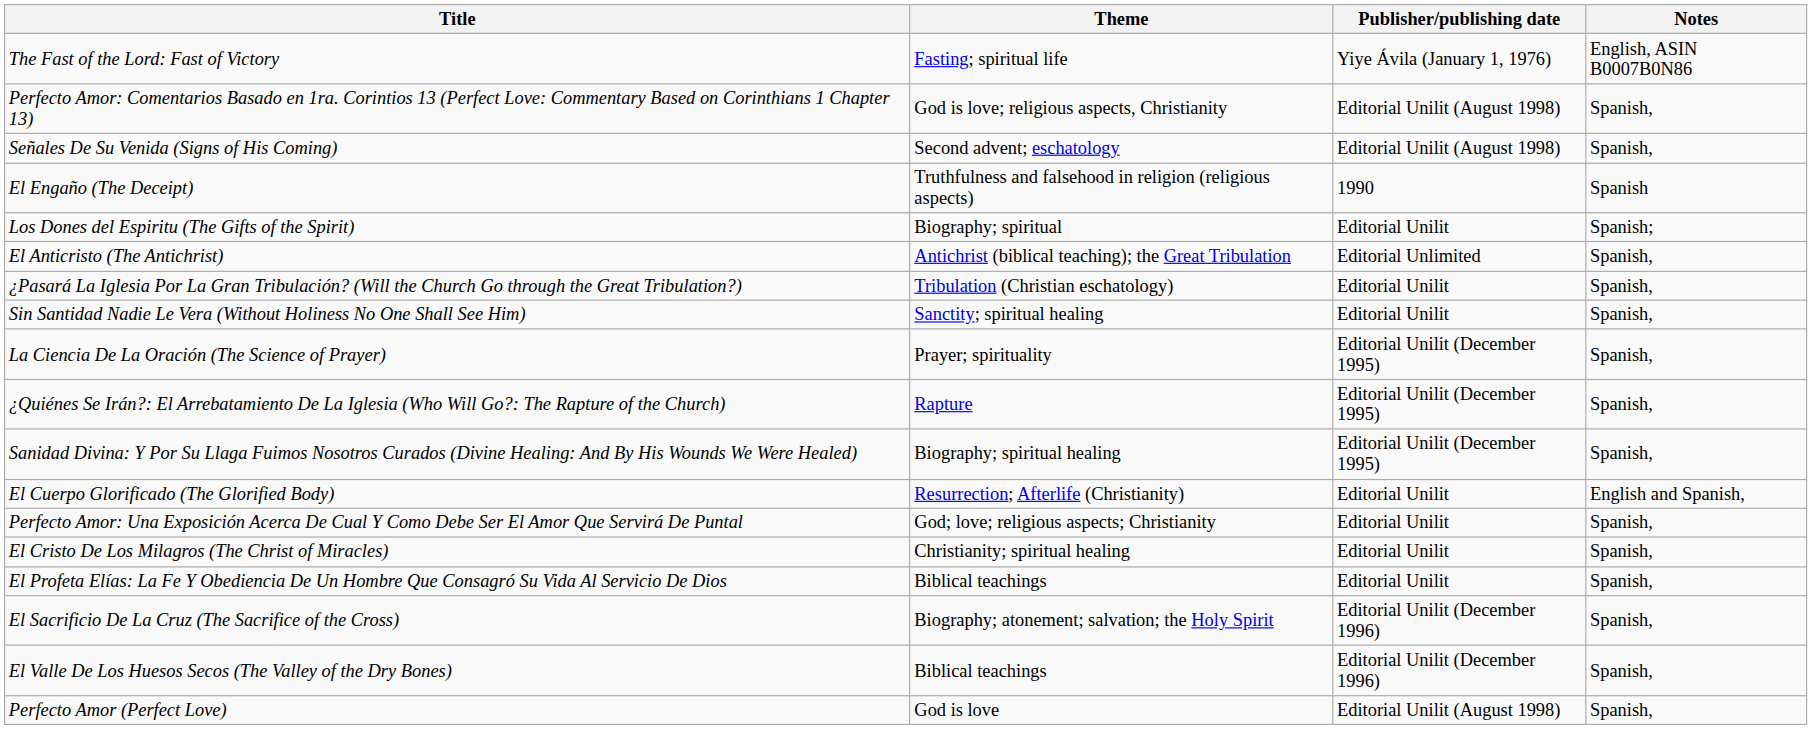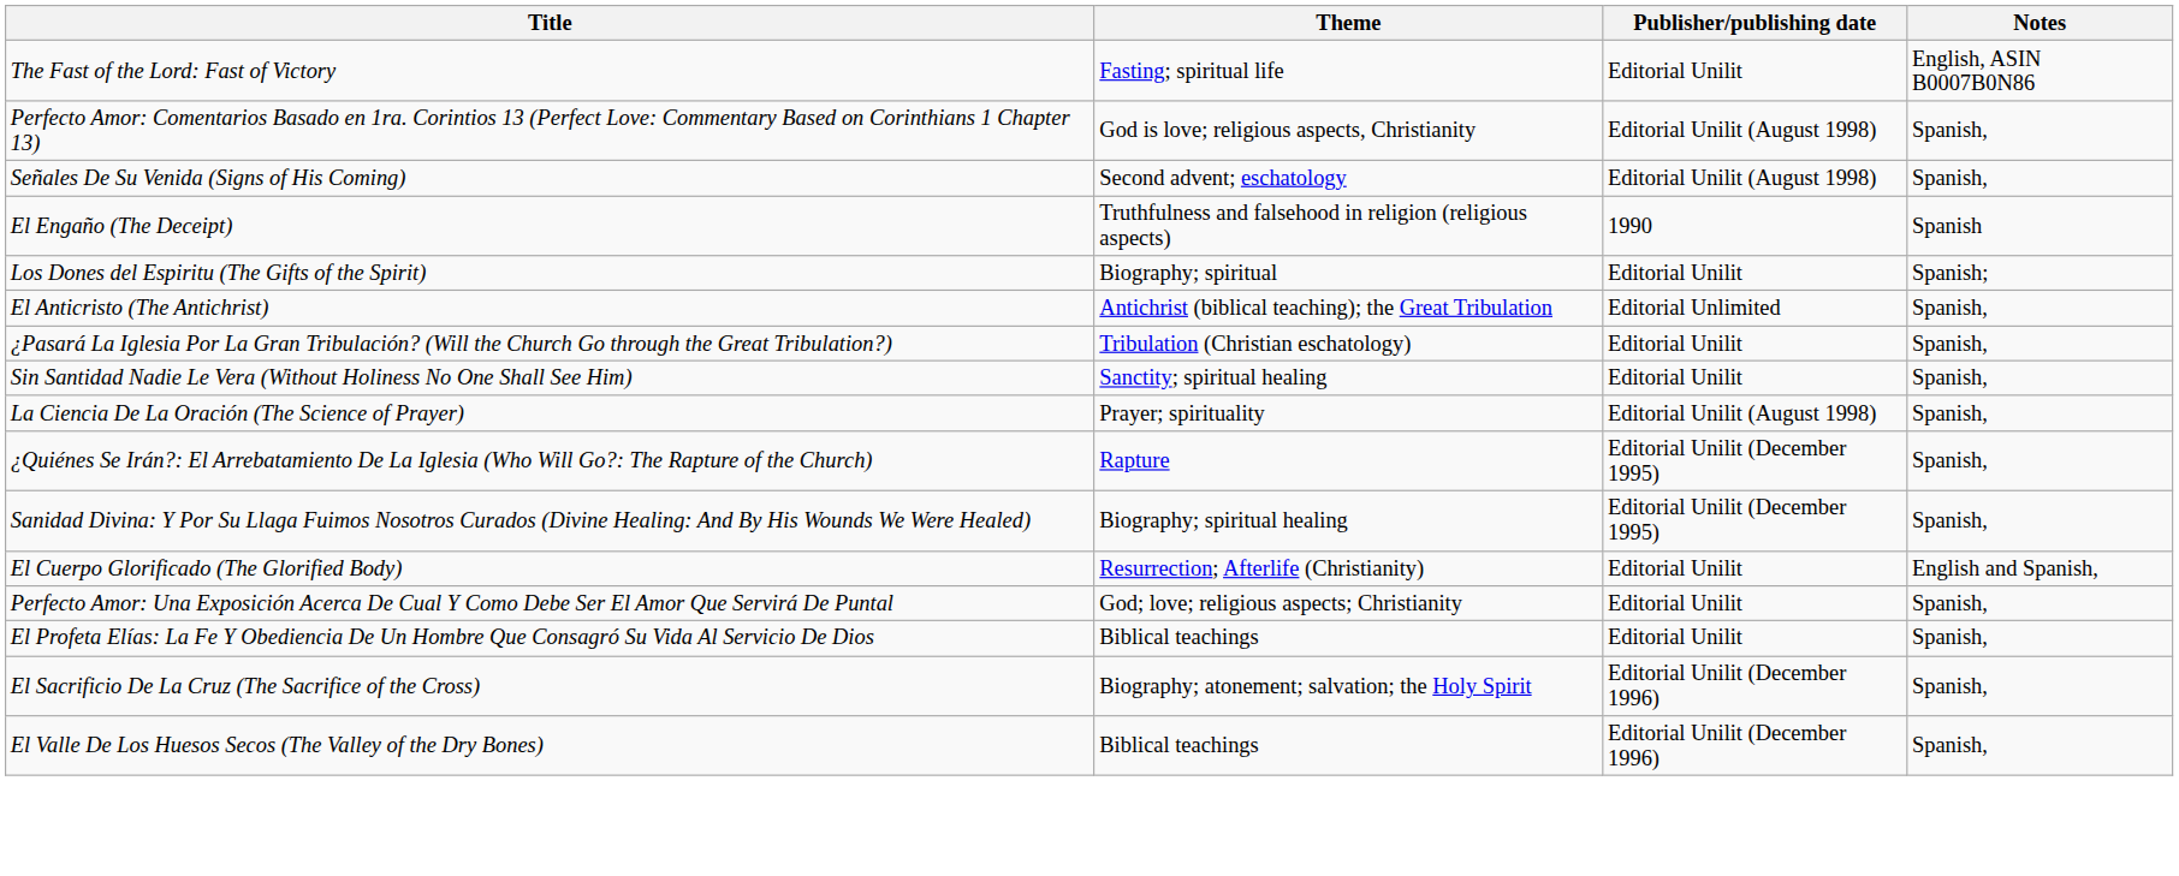 <table class="wikitable">
 <tr>
 <th>Title</th>
 <th>Theme</th>
 <th>Publisher/publishing date</th>
 <th>Notes</th>
 </tr>
 <tr>
 <td><em>The Fast of the Lord: Fast of Victory</em></td>
 <td><a href='#'>Fasting</a>; spiritual life</td>
-<td>Yiye Ávila (January 1, 1976)</td>
+<td>Editorial Unilit</td>
 <td>English, ASIN B0007B0N86</td>
 </tr>
 <tr>
 <td><em>Perfecto Amor: Comentarios Basado en 1ra. Corintios 13 (Perfect Love: Commentary Based on Corinthians 1 Chapter 13)</em></td>
 <td>God is love; religious aspects, Christianity</td>
 <td>Editorial Unilit (August 1998)</td>
 <td>Spanish, </td>
 </tr>
 <tr>
 <td><em>Señales De Su Venida (Signs of His Coming)</em></td>
 <td>Second advent; <a href='#'>eschatology</a></td>
 <td>Editorial Unilit (August 1998)</td>
 <td>Spanish, </td>
 </tr>
 <tr>
 <td><em>El Engaño (The Deceipt)</em></td>
 <td>Truthfulness and falsehood in religion (religious aspects)</td>
 <td>1990</td>
 <td>Spanish</td>
 </tr>
 <tr>
 <td><em>Los Dones del Espiritu (The Gifts of the Spirit)</em></td>
 <td>Biography; spiritual</td>
 <td>Editorial Unilit</td>
 <td>Spanish; </td>
 </tr>
 <tr>
 <td><em>El Anticristo (The Antichrist)</em></td>
 <td><a href='#'>Antichrist</a> (biblical teaching); the <a href='#'>Great Tribulation</a></td>
 <td>Editorial Unlimited</td>
 <td>Spanish, </td>
 </tr>
 <tr>
 <td><em>¿Pasará La Iglesia Por La Gran Tribulación? (Will the Church Go through the Great Tribulation?)</em></td>
 <td><a href='#'>Tribulation</a> (Christian eschatology)</td>
 <td>Editorial Unilit</td>
 <td>Spanish, </td>
 </tr>
 <tr>
 <td><em>Sin Santidad Nadie Le Vera (Without Holiness No One Shall See Him)</em></td>
 <td><a href='#'>Sanctity</a>; spiritual healing</td>
 <td>Editorial Unilit</td>
 <td>Spanish, </td>
 </tr>
 <tr>
 <td><em>La Ciencia De La Oración (The Science of Prayer)</em></td>
 <td>Prayer; spirituality</td>
-<td>Editorial Unilit (December 1995)</td>
+<td>Editorial Unilit (August 1998)</td>
 <td>Spanish, </td>
 </tr>
 <tr>
 <td><em>¿Quiénes Se Irán?: El Arrebatamiento De La Iglesia (Who Will Go?: The Rapture of the Church)</em></td>
 <td><a href='#'>Rapture</a></td>
 <td>Editorial Unilit (December 1995)</td>
 <td>Spanish, </td>
 </tr>
 <tr>
 <td><em>Sanidad Divina: Y Por Su Llaga Fuimos Nosotros Curados (Divine Healing: And By His Wounds We Were Healed)</em></td>
 <td>Biography; spiritual healing</td>
 <td>Editorial Unilit (December 1995)</td>
 <td>Spanish, </td>
 </tr>
 <tr>
 <td><em>El Cuerpo Glorificado (The Glorified Body)</em></td>
 <td><a href='#'>Resurrection</a>; <a href='#'>Afterlife</a> (Christianity)</td>
 <td>Editorial Unilit</td>
 <td>English and Spanish, </td>
 </tr>
 <tr>
 <td><em>Perfecto Amor: Una Exposición Acerca De Cual Y Como Debe Ser El Amor Que Servirá De Puntal</em></td>
 <td>God; love; religious aspects; Christianity</td>
 <td>Editorial Unilit</td>
 <td>Spanish, </td>
 </tr>
 <tr>
-<td><em>El Cristo De Los Milagros (The Christ of Miracles)</em></td>
-<td>Christianity; spiritual healing</td>
-<td>Editorial Unilit</td>
-<td>Spanish, </td>
-</tr>
-<tr>
 <td><em>El Profeta Elías: La Fe Y Obediencia De Un Hombre Que Consagró Su Vida Al Servicio De Dios</em></td>
 <td>Biblical teachings</td>
 <td>Editorial Unilit</td>
 <td>Spanish, </td>
 </tr>
 <tr>
 <td><em>El Sacrificio De La Cruz (The Sacrifice of the Cross)</em></td>
 <td>Biography; atonement; salvation; the <a href='#'>Holy Spirit</a></td>
 <td>Editorial Unilit (December 1996)</td>
 <td>Spanish, </td>
 </tr>
 <tr>
 <td><em>El Valle De Los Huesos Secos (The Valley of the Dry Bones)</em></td>
 <td>Biblical teachings</td>
 <td>Editorial Unilit (December 1996)</td>
 <td>Spanish, </td>
 </tr>
-<tr>
-<td><em>Perfecto Amor (Perfect Love)</em></td>
-<td>God is love</td>
-<td>Editorial Unilit (August 1998)</td>
-<td>Spanish, </td>
-</tr>
 </table>
